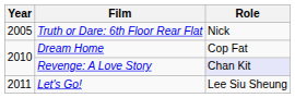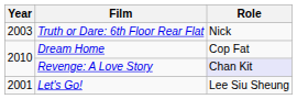 <table class="wikitable" style="white-space:nowrap">
 <tr>
 <th>Year</th>
 <th>Film</th>
 <th>Role</th>
 </tr>
 <tr>
-<td>2005</td>
+<td>2003</td>
 <td><em><a href='#'>Truth or Dare: 6th Floor Rear Flat</a></em></td>
 <td>Nick</td>
 </tr>
 <tr>
 <td rowspan="2">2010</td>
 <td><em><a href='#'>Dream Home</a></em></td>
 <td>Cop Fat</td>
 </tr>
 <tr>
 <td><em><a href='#'>Revenge: A Love Story</a></em></td>
 <td style="background: lavender;">Chan Kit</td>
 </tr>
 <tr>
-<td>2011</td>
+<td>2001</td>
 <td><em><a href='#'>Let's Go!</a></em></td>
 <td>Lee Siu Sheung</td>
 </tr>
 </table>
